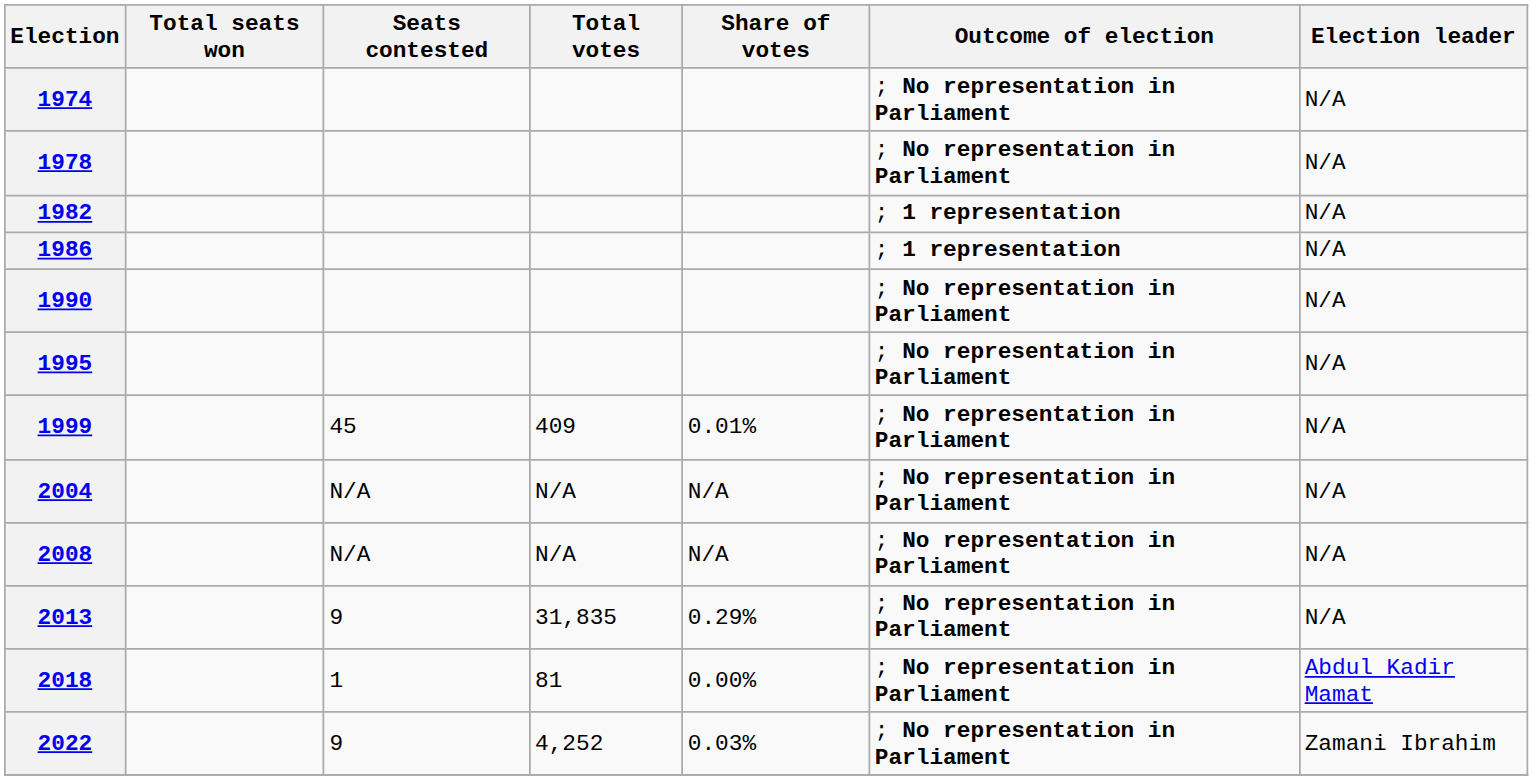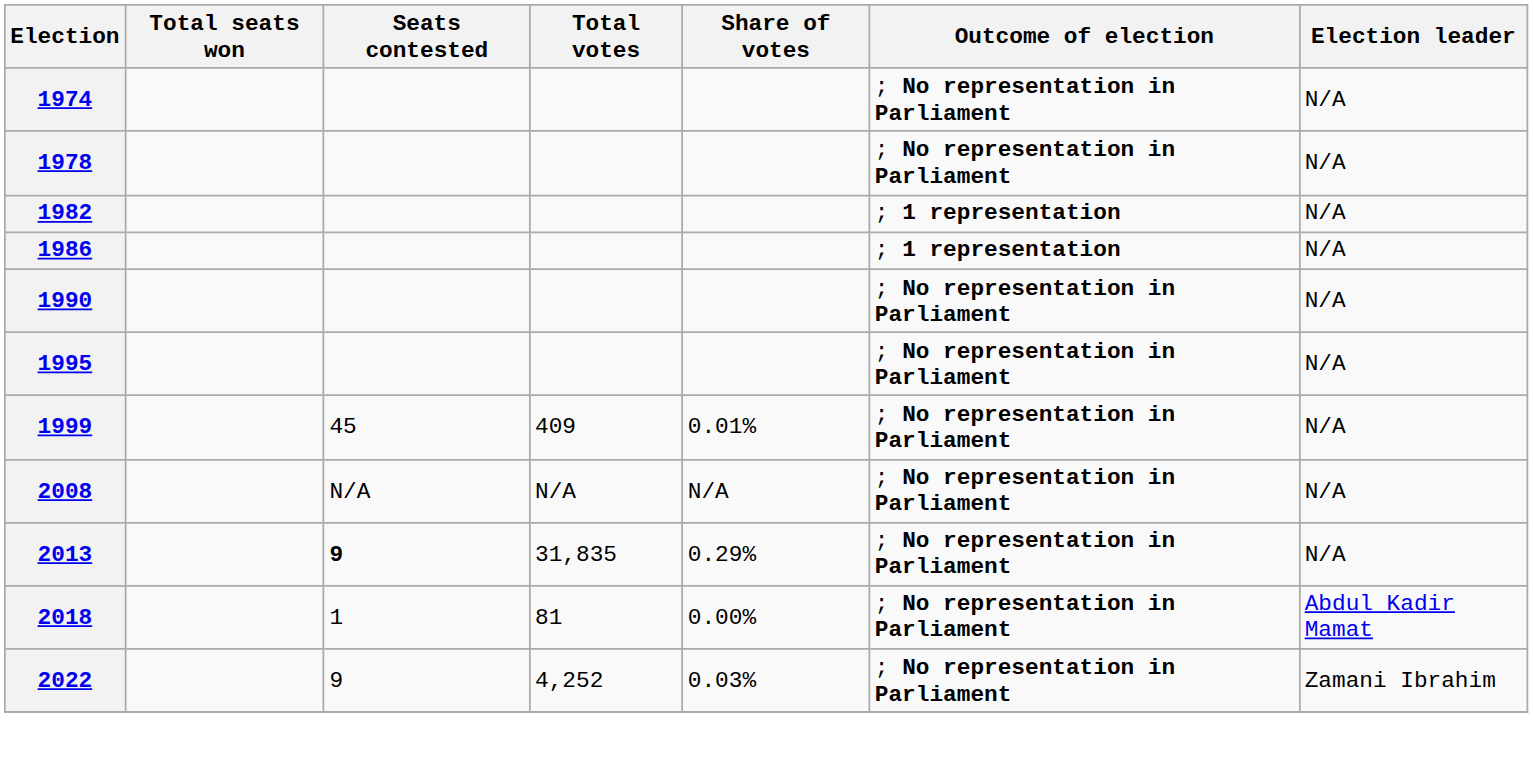 <table class="wikitable">
 <tr>
 <th>Election</th>
 <th>Total seats won</th>
 <th>Seats contested</th>
 <th>Total votes</th>
 <th>Share of votes</th>
 <th>Outcome of election</th>
 <th>Election leader</th>
 </tr>
 <tr>
 <th><a href='#'>1974</a></th>
 <td></td>
 <td></td>
 <td></td>
 <td></td>
 <td>; <strong>No representation in Parliament</strong></td>
 <td>N/A</td>
 </tr>
 <tr>
 <th><a href='#'>1978</a></th>
 <td></td>
 <td></td>
 <td></td>
 <td></td>
 <td>; <strong>No representation in Parliament</strong> </td>
 <td>N/A</td>
 </tr>
 <tr>
 <th><a href='#'>1982</a></th>
 <td></td>
 <td></td>
 <td></td>
 <td></td>
 <td>; <strong>1 representation</strong> </td>
 <td>N/A</td>
 </tr>
 <tr>
 <th><a href='#'>1986</a></th>
 <td></td>
 <td></td>
 <td></td>
 <td></td>
 <td>; <strong>1 representation</strong> </td>
 <td>N/A</td>
 </tr>
 <tr>
 <th><a href='#'>1990</a></th>
 <td></td>
 <td></td>
 <td></td>
 <td></td>
 <td>; <strong>No representation in Parliament</strong></td>
 <td>N/A</td>
 </tr>
 <tr>
 <th><a href='#'>1995</a></th>
 <td></td>
 <td></td>
 <td></td>
 <td></td>
 <td>; <strong>No representation in Parliament</strong> </td>
 <td>N/A</td>
 </tr>
 <tr>
 <th><a href='#'>1999</a></th>
 <td></td>
 <td>45</td>
 <td>409</td>
 <td>0.01%</td>
 <td>; <strong>No representation in Parliament</strong></td>
 <td>N/A</td>
 </tr>
 <tr>
-<th><a href='#'>2004</a></th>
-<td></td>
-<td>N/A</td>
-<td>N/A</td>
-<td>N/A</td>
-<td>; <strong>No representation in Parliament</strong></td>
-<td>N/A</td>
-</tr>
-<tr>
 <th><a href='#'>2008</a></th>
 <td></td>
 <td>N/A</td>
 <td>N/A</td>
 <td>N/A</td>
 <td>; <strong>No representation in Parliament</strong></td>
 <td>N/A</td>
 </tr>
 <tr>
 <th><a href='#'>2013</a></th>
 <td></td>
-<td>9</td>
+<td><strong>9</strong></td>
 <td>31,835</td>
 <td>0.29%</td>
 <td>; <strong>No representation in Parliament</strong></td>
 <td>N/A</td>
 </tr>
 <tr>
 <th><a href='#'>2018</a></th>
 <td></td>
 <td>1</td>
 <td>81</td>
 <td>0.00%</td>
 <td>; <strong>No representation in Parliament</strong> </td>
 <td><a href='#'>Abdul Kadir Mamat</a></td>
 </tr>
 <tr>
 <th><a href='#'>2022</a></th>
 <td></td>
 <td>9</td>
 <td>4,252</td>
 <td>0.03%</td>
 <td>; <strong>No representation in Parliament</strong> </td>
 <td>Zamani Ibrahim</td>
 </tr>
 <tr>
 </tr>
 </table>
